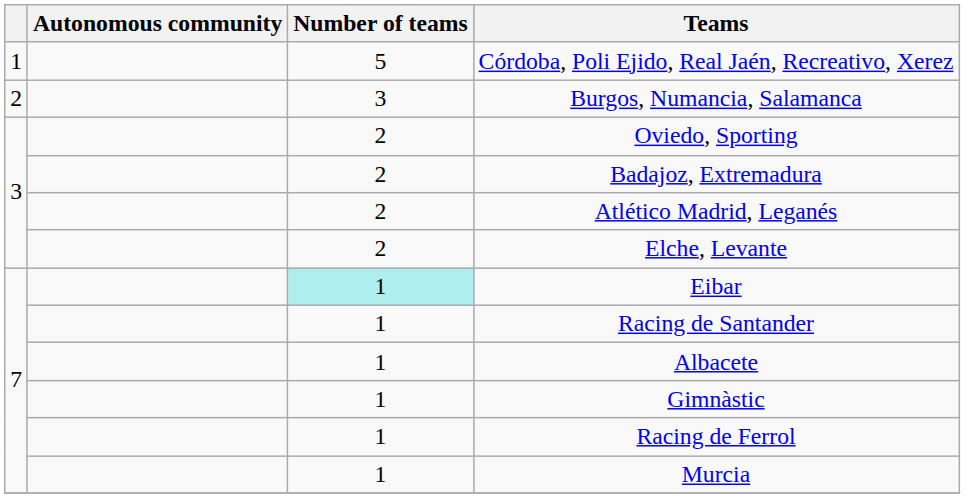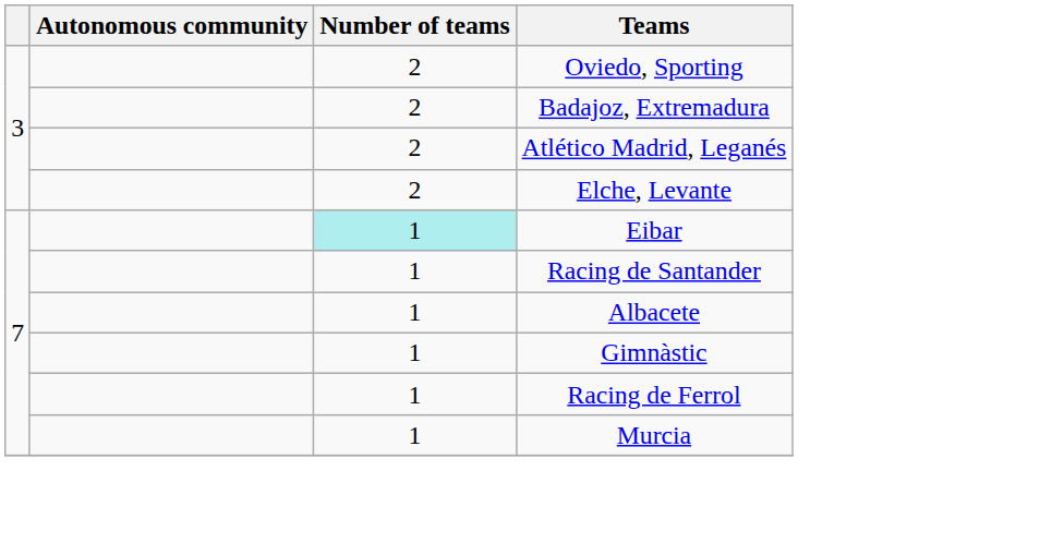 <table class="wikitable">
 <tr>
 <th></th>
 <th>Autonomous community</th>
 <th>Number of teams</th>
 <th>Teams</th>
-</tr>
-<tr>
-<td>1</td>
-<td></td>
-<td align=center>5</td>
-<td align=center><a href='#'>Córdoba</a>, <a href='#'>Poli Ejido</a>, <a href='#'>Real Jaén</a>, <a href='#'>Recreativo</a>, <a href='#'>Xerez</a></td>
-</tr>
-<tr>
-<td>2</td>
-<td></td>
-<td align=center>3</td>
-<td align=center><a href='#'>Burgos</a>, <a href='#'>Numancia</a>, <a href='#'>Salamanca</a></td>
 </tr>
 <tr>
 <td rowspan=4>3</td>
 <td></td>
 <td align=center>2</td>
 <td align=center><a href='#'>Oviedo</a>, <a href='#'>Sporting</a></td>
 </tr>
 <tr>
 <td></td>
 <td align=center>2</td>
 <td align=center><a href='#'>Badajoz</a>, <a href='#'>Extremadura</a></td>
 </tr>
 <tr>
 <td></td>
 <td align=center>2</td>
 <td align=center><a href='#'>Atlético Madrid</a>, <a href='#'>Leganés</a></td>
 </tr>
 <tr>
 <td></td>
 <td align=center>2</td>
 <td align=center><a href='#'>Elche</a>, <a href='#'>Levante</a></td>
 </tr>
 <tr>
 <td rowspan=6>7</td>
 <td></td>
 <td align=center style="background: paleturquoise;">1</td>
 <td align=center><a href='#'>Eibar</a></td>
 </tr>
 <tr>
 <td></td>
 <td align=center>1</td>
 <td align=center><a href='#'>Racing de Santander</a></td>
 </tr>
 <tr>
 <td></td>
 <td align=center>1</td>
 <td align=center><a href='#'>Albacete</a></td>
 </tr>
 <tr>
 <td></td>
 <td align=center>1</td>
 <td align=center><a href='#'>Gimnàstic</a></td>
 </tr>
 <tr>
 <td></td>
 <td align=center>1</td>
 <td align=center><a href='#'>Racing de Ferrol</a></td>
 </tr>
 <tr>
 <td></td>
 <td align=center>1</td>
 <td align=center><a href='#'>Murcia</a></td>
 </tr>
 <tr>
 </tr>
 </table>
